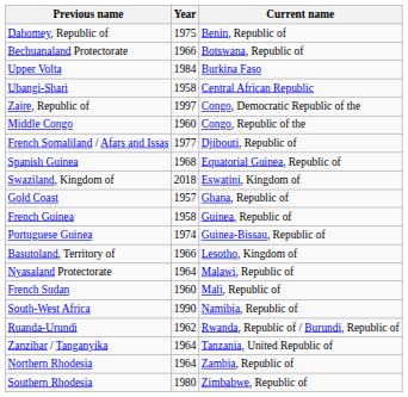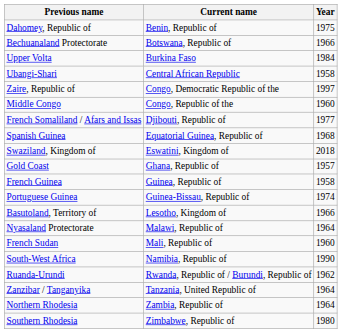 <table class="wikitable sortable" style="font-size: 90%">
 <tr>
 <th>Previous name</th>
+<th>Current name</th>
 <th>Year</th>
-<th>Current name</th>
 </tr>
 <tr>
 <td><a href='#'>Dahomey</a>, Republic of</td>
+<td><a href='#'>Benin</a>, Republic of</td>
 <td>1975</td>
-<td><a href='#'>Benin</a>, Republic of</td>
 </tr>
 <tr>
 <td><a href='#'>Bechuanaland</a> Protectorate</td>
+<td><a href='#'>Botswana</a>, Republic of</td>
 <td>1966</td>
-<td><a href='#'>Botswana</a>, Republic of</td>
 </tr>
 <tr>
 <td><a href='#'>Upper Volta</a></td>
+<td><a href='#'>Burkina Faso</a></td>
 <td>1984</td>
-<td><a href='#'>Burkina Faso</a></td>
 </tr>
 <tr>
 <td><a href='#'>Ubangi-Shari</a></td>
+<td><a href='#'>Central African Republic</a></td>
 <td>1958</td>
-<td><a href='#'>Central African Republic</a></td>
 </tr>
 <tr>
 <td><a href='#'>Zaire</a>, Republic of</td>
+<td><a href='#'>Congo</a>, Democratic Republic of the</td>
 <td>1997</td>
-<td><a href='#'>Congo</a>, Democratic Republic of the</td>
 </tr>
 <tr>
 <td><a href='#'>Middle Congo</a></td>
+<td><a href='#'>Congo</a>, Republic of the</td>
 <td>1960</td>
-<td><a href='#'>Congo</a>, Republic of the</td>
 </tr>
 <tr>
 <td><a href='#'>French Somaliland</a> / <a href='#'>Afars and Issas</a></td>
+<td><a href='#'>Djibouti</a>, Republic of</td>
 <td>1977</td>
-<td><a href='#'>Djibouti</a>, Republic of</td>
 </tr>
 <tr>
 <td><a href='#'>Spanish Guinea</a></td>
+<td><a href='#'>Equatorial Guinea</a>, Republic of</td>
 <td>1968</td>
-<td><a href='#'>Equatorial Guinea</a>, Republic of</td>
 </tr>
 <tr>
 <td><a href='#'>Swaziland</a>, Kingdom of</td>
+<td><a href='#'>Eswatini</a>, Kingdom of</td>
 <td>2018</td>
-<td><a href='#'>Eswatini</a>, Kingdom of</td>
 </tr>
 <tr>
 <td><a href='#'>Gold Coast</a></td>
+<td><a href='#'>Ghana</a>, Republic of</td>
 <td>1957</td>
-<td><a href='#'>Ghana</a>, Republic of</td>
 </tr>
 <tr>
 <td><a href='#'>French Guinea</a></td>
+<td><a href='#'>Guinea</a>, Republic of</td>
 <td>1958</td>
-<td><a href='#'>Guinea</a>, Republic of</td>
 </tr>
 <tr>
 <td><a href='#'>Portuguese Guinea</a></td>
+<td><a href='#'>Guinea-Bissau</a>, Republic of</td>
 <td>1974</td>
-<td><a href='#'>Guinea-Bissau</a>, Republic of</td>
 </tr>
 <tr>
 <td><a href='#'>Basutoland</a>, Territory of</td>
+<td><a href='#'>Lesotho</a>, Kingdom of</td>
 <td>1966</td>
-<td><a href='#'>Lesotho</a>, Kingdom of</td>
 </tr>
 <tr>
 <td><a href='#'>Nyasaland</a> Protectorate</td>
+<td><a href='#'>Malawi</a>, Republic of</td>
 <td>1964</td>
-<td><a href='#'>Malawi</a>, Republic of</td>
 </tr>
 <tr>
 <td><a href='#'>French Sudan</a></td>
+<td><a href='#'>Mali</a>, Republic of</td>
 <td>1960</td>
-<td><a href='#'>Mali</a>, Republic of</td>
 </tr>
 <tr>
 <td><a href='#'>South-West Africa</a></td>
+<td><a href='#'>Namibia</a>, Republic of</td>
 <td>1990</td>
-<td><a href='#'>Namibia</a>, Republic of</td>
 </tr>
 <tr>
 <td><a href='#'>Ruanda-Urundi</a></td>
+<td><a href='#'>Rwanda</a>, Republic of / <a href='#'>Burundi</a>, Republic of</td>
 <td>1962</td>
-<td><a href='#'>Rwanda</a>, Republic of / <a href='#'>Burundi</a>, Republic of</td>
 </tr>
 <tr>
 <td><a href='#'>Zanzibar</a> / <a href='#'>Tanganyika</a></td>
+<td><a href='#'>Tanzania</a>, United Republic of</td>
 <td>1964</td>
-<td><a href='#'>Tanzania</a>, United Republic of</td>
 </tr>
 <tr>
 <td><a href='#'>Northern Rhodesia</a></td>
+<td><a href='#'>Zambia</a>, Republic of</td>
 <td>1964</td>
-<td><a href='#'>Zambia</a>, Republic of</td>
 </tr>
 <tr>
 <td><a href='#'>Southern Rhodesia</a></td>
+<td><a href='#'>Zimbabwe</a>, Republic of</td>
 <td>1980</td>
-<td><a href='#'>Zimbabwe</a>, Republic of</td>
 </tr>
 </table>
